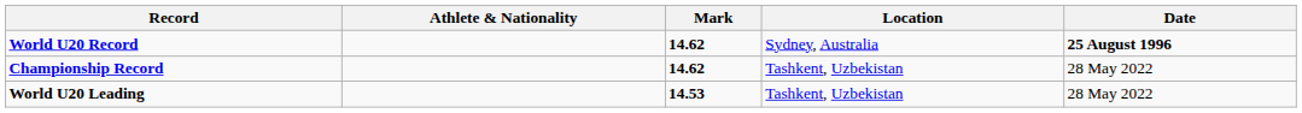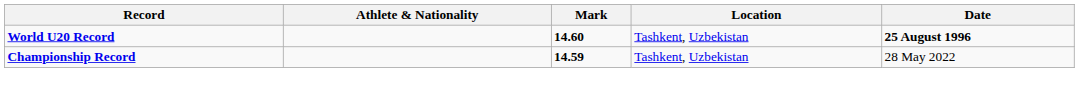 <table class="wikitable" width=65%>
 <tr>
 <th>Record</th>
 <th>Athlete & Nationality</th>
 <th>Mark</th>
 <th>Location</th>
 <th>Date</th>
 </tr>
 <tr>
 <td><strong><a href='#'>World U20 Record</a></strong></td>
 <td></td>
-<td><strong>14.62</strong></td>
-<td><a href='#'>Sydney</a>, <a href='#'>Australia</a></td>
+<td><strong>14.60</strong></td>
+<td><a href='#'>Tashkent</a>, <a href='#'>Uzbekistan</a></td>
 <td><strong>25 August 1996</strong></td>
 </tr>
 <tr>
 <td><strong><a href='#'>Championship Record</a></strong></td>
 <td></td>
-<td><strong>14.62</strong></td>
-<td><a href='#'>Tashkent</a>, <a href='#'>Uzbekistan</a></td>
-<td>28 May 2022</td>
-</tr>
-<tr>
-<td><strong>World U20 Leading</strong></td>
-<td></td>
-<td><strong>14.53</strong></td>
+<td><strong>14.59</strong></td>
 <td><a href='#'>Tashkent</a>, <a href='#'>Uzbekistan</a></td>
 <td>28 May 2022</td>
 </tr>
 </table>
